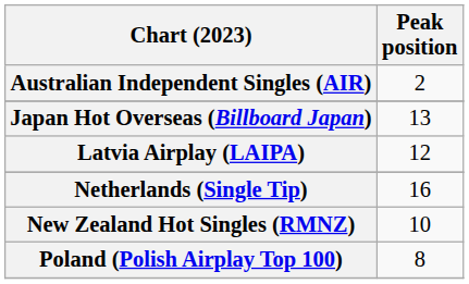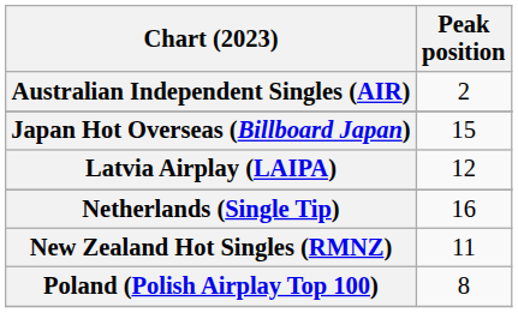 <table class="wikitable sortable plainrowheaders" style="text-align:center">
 <tr>
 <th scope="col">Chart (2023)</th>
 <th scope="col">Peak<br>position</th>
 </tr>
 <tr>
 <th scope="row">Australian Independent Singles (<a href='#'>AIR</a>)</th>
 <td>2</td>
 </tr>
 <tr>
 </tr>
 <tr>
 </tr>
 <tr>
 <th scope="row">Japan Hot Overseas (<em><a href='#'>Billboard Japan</a></em>)</th>
-<td>13</td>
+<td>15</td>
 </tr>
 <tr>
 <th scope="row">Latvia Airplay (<a href='#'>LAIPA</a>)</th>
 <td>12</td>
 </tr>
 <tr>
 </tr>
 <tr>
 <th scope="row">Netherlands (<a href='#'>Single Tip</a>)</th>
 <td>16</td>
 </tr>
 <tr>
 <th scope="row">New Zealand Hot Singles (<a href='#'>RMNZ</a>)</th>
-<td>10</td>
+<td>11</td>
 </tr>
 <tr>
 <th scope="row">Poland (<a href='#'>Polish Airplay Top 100</a>)</th>
 <td>8</td>
 </tr>
 <tr>
 </tr>
 </table>
